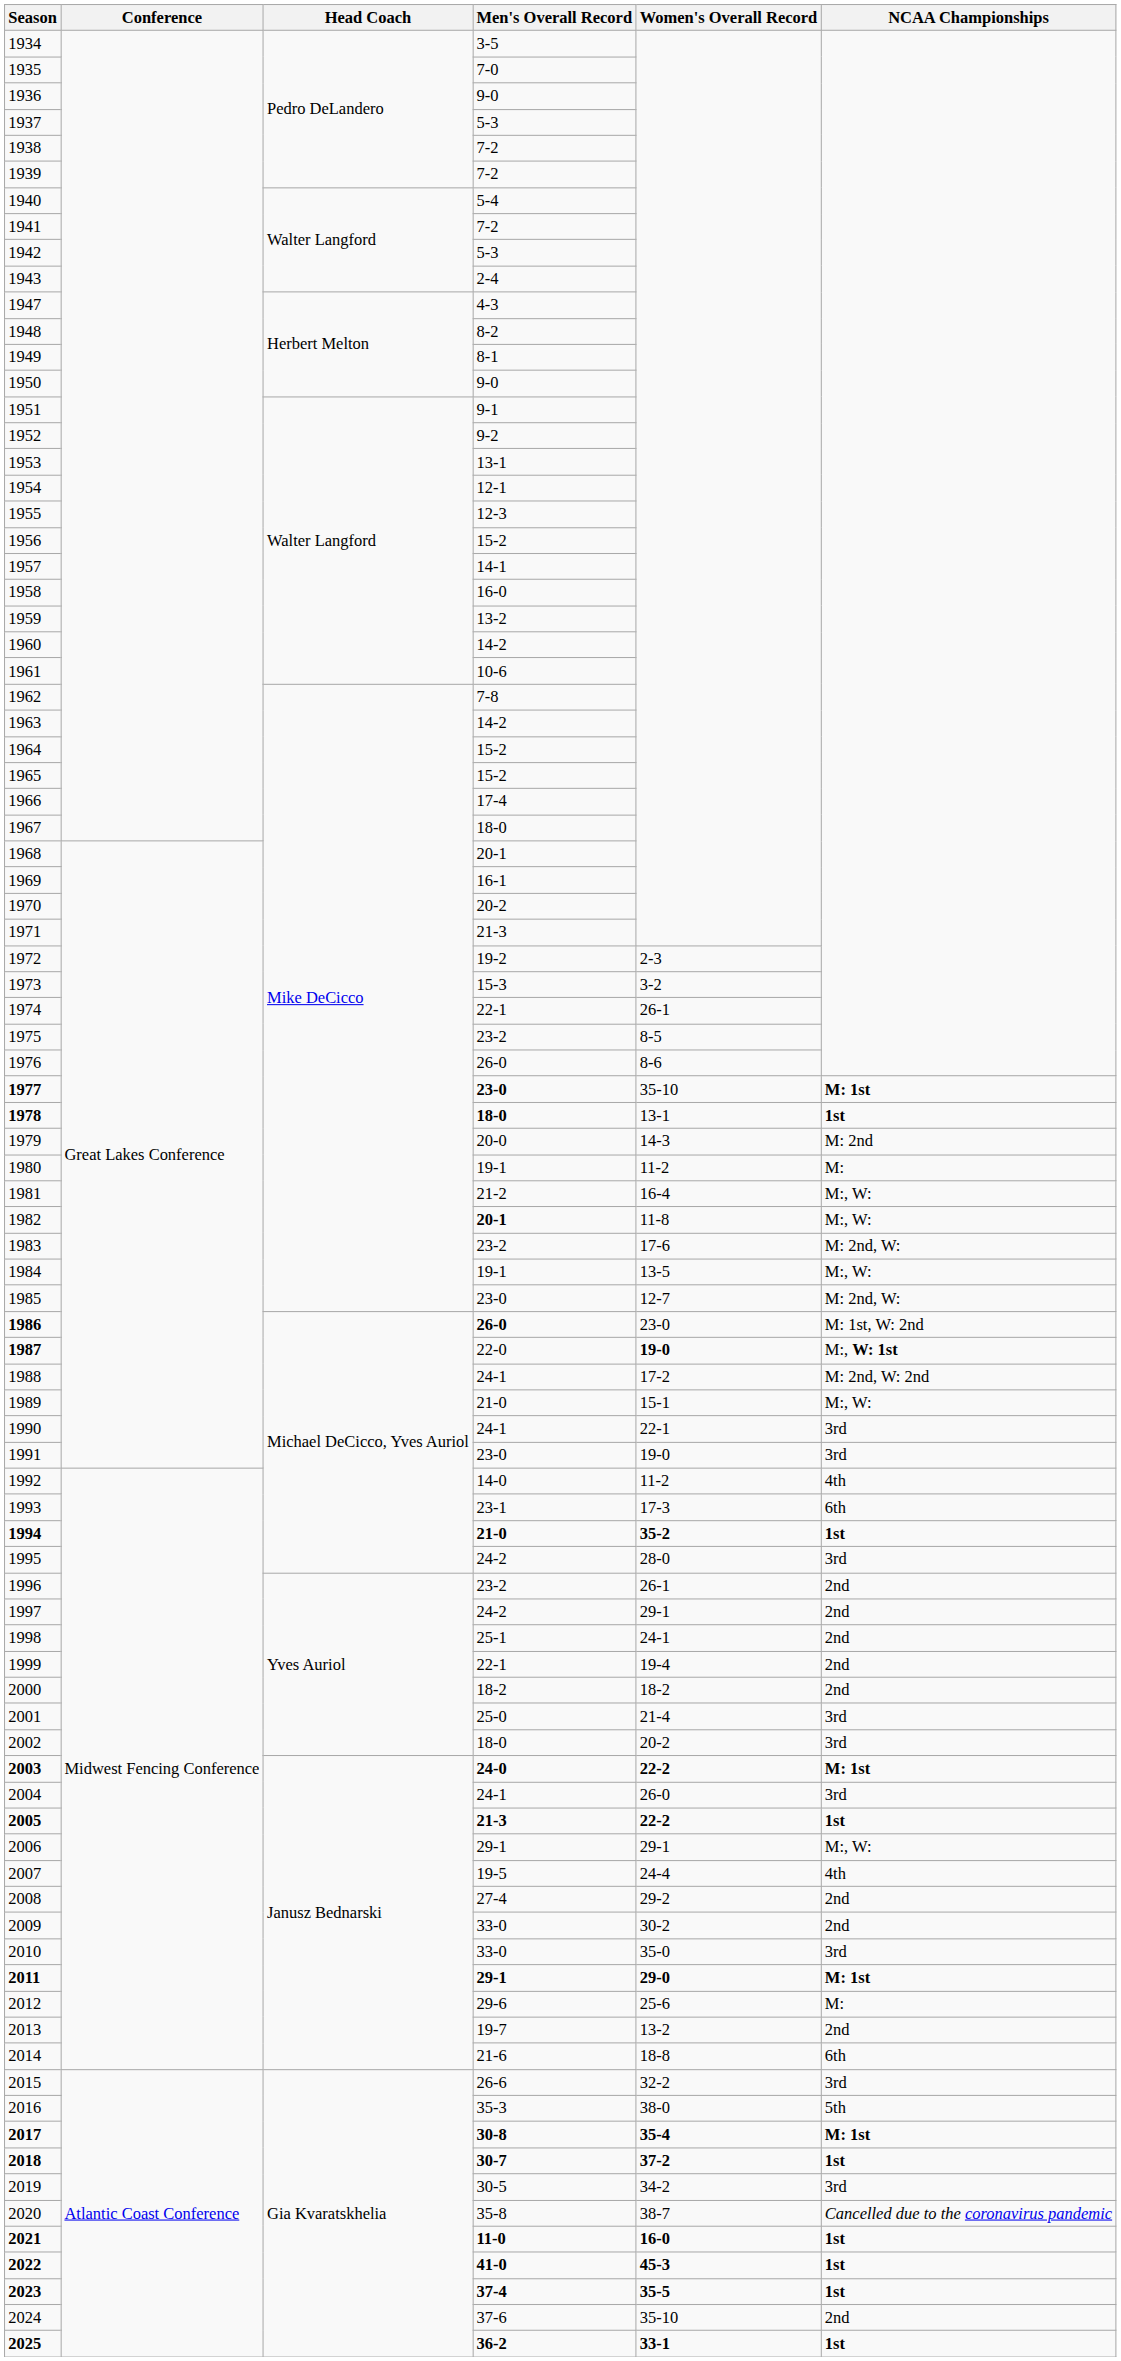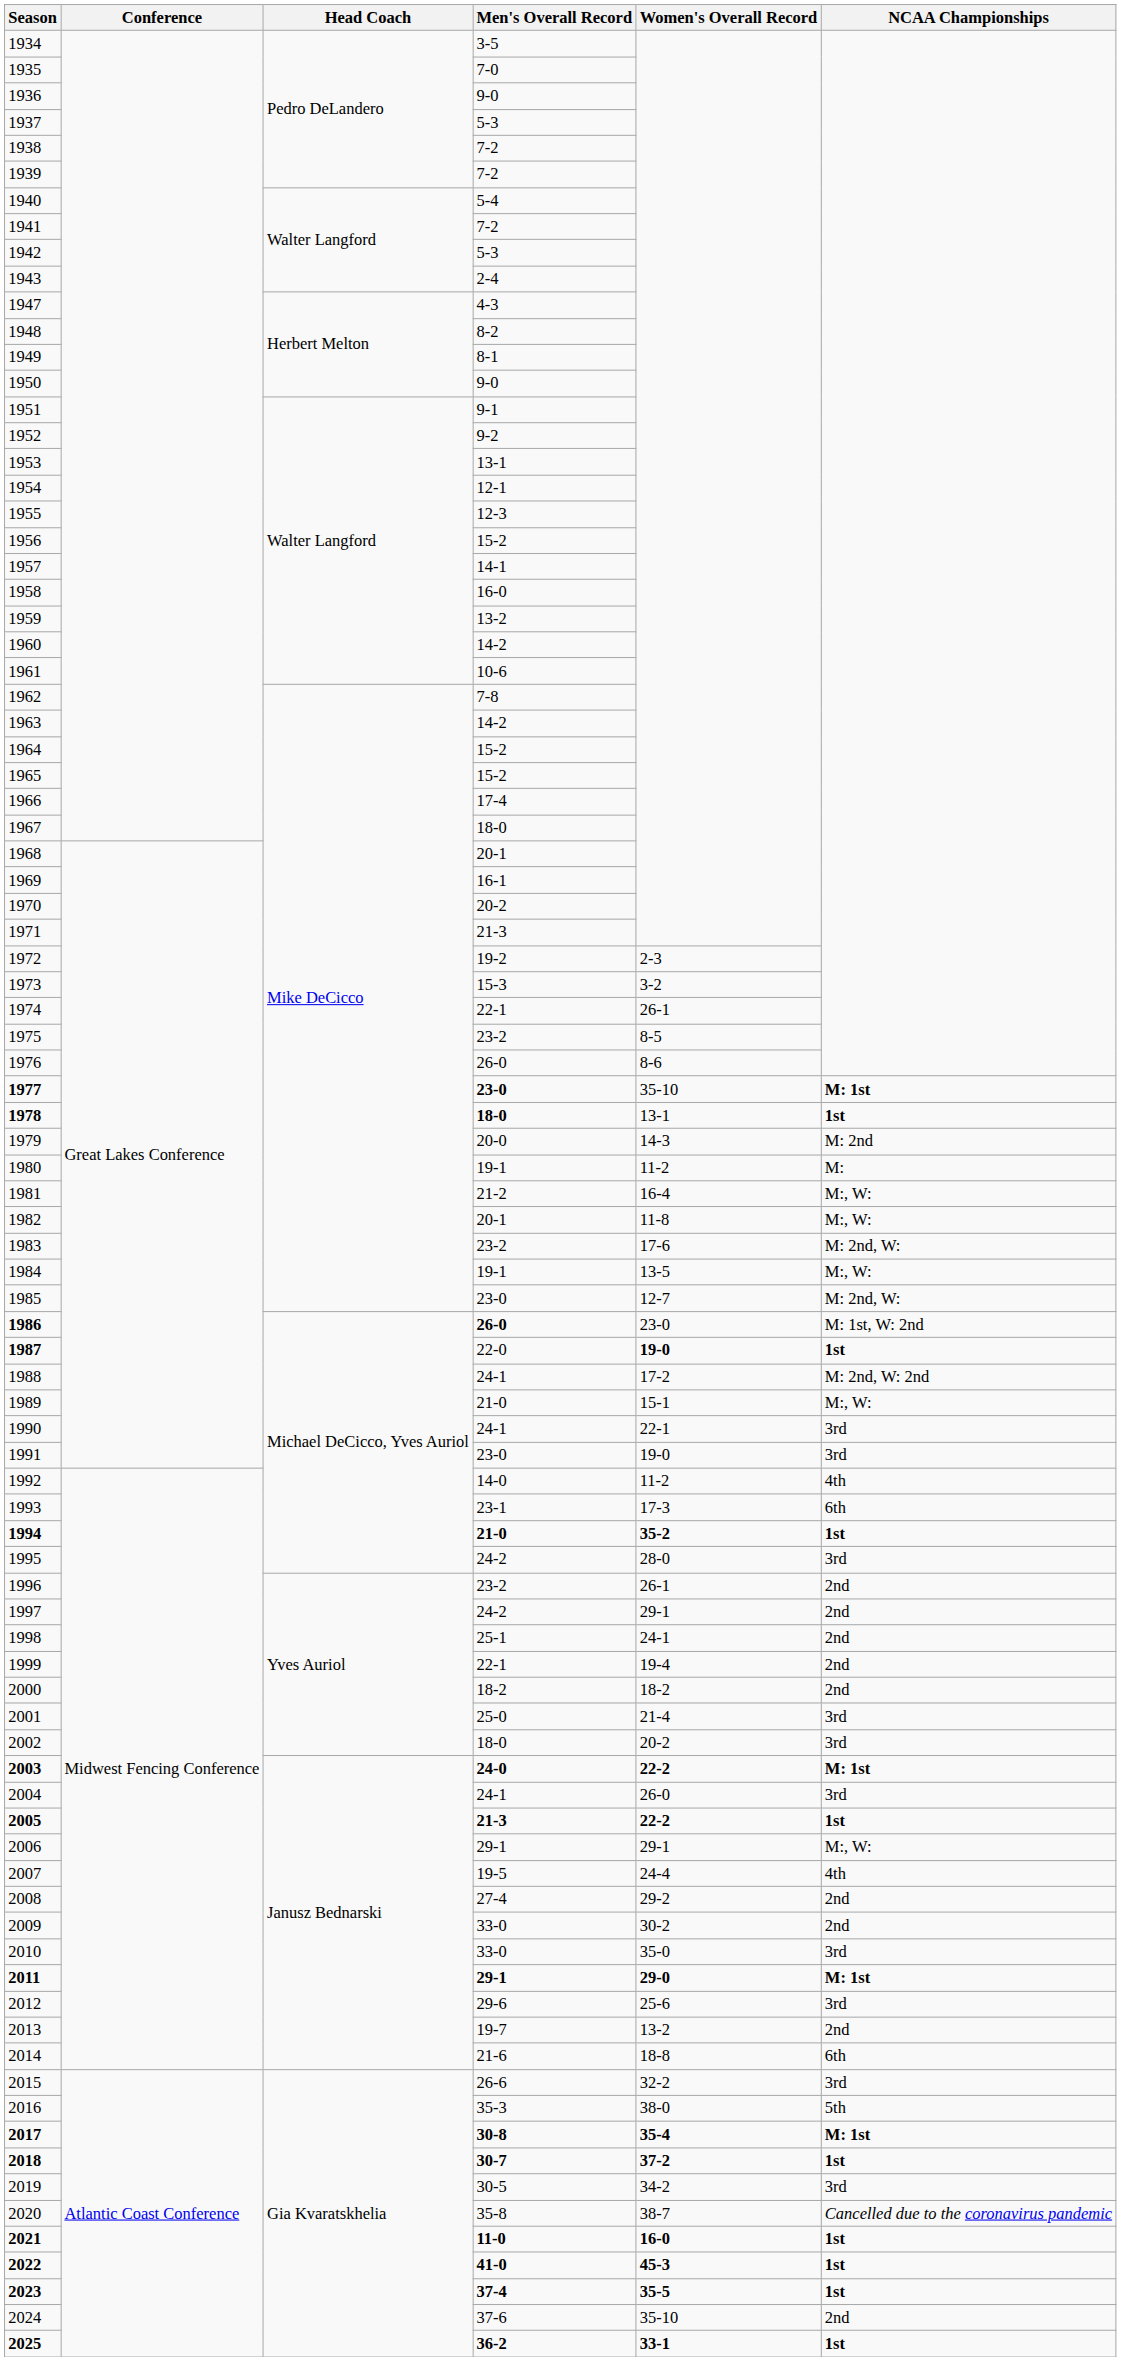 <table class="wikitable">
 <tr>
 <th>Season</th>
 <th>Conference</th>
 <th>Head Coach</th>
 <th>Men's Overall Record</th>
 <th>Women's Overall Record</th>
 <th>NCAA Championships</th>
 </tr>
 <tr>
 <td>1934</td>
 <td rowspan="31"></td>
 <td rowspan="6">Pedro DeLandero</td>
 <td>3-5</td>
 <td rowspan="35"></td>
 <td rowspan="40"></td>
 </tr>
 <tr>
 <td>1935</td>
 <td>7-0</td>
 </tr>
 <tr>
 <td>1936</td>
 <td>9-0</td>
 </tr>
 <tr>
 <td>1937</td>
 <td>5-3</td>
 </tr>
 <tr>
 <td>1938</td>
 <td>7-2</td>
 </tr>
 <tr>
 <td>1939</td>
 <td>7-2</td>
 </tr>
 <tr>
 <td>1940</td>
 <td rowspan="4">Walter Langford</td>
 <td>5-4</td>
 </tr>
 <tr>
 <td>1941</td>
 <td>7-2</td>
 </tr>
 <tr>
 <td>1942</td>
 <td>5-3</td>
 </tr>
 <tr>
 <td>1943</td>
 <td>2-4</td>
 </tr>
 <tr>
 <td>1947</td>
 <td rowspan="4">Herbert Melton</td>
 <td>4-3</td>
 </tr>
 <tr>
 <td>1948</td>
 <td>8-2</td>
 </tr>
 <tr>
 <td>1949</td>
 <td>8-1</td>
 </tr>
 <tr>
 <td>1950</td>
 <td>9-0</td>
 </tr>
 <tr>
 <td>1951</td>
 <td rowspan="11">Walter Langford</td>
 <td>9-1</td>
 </tr>
 <tr>
 <td>1952</td>
 <td>9-2</td>
 </tr>
 <tr>
 <td>1953</td>
 <td>13-1</td>
 </tr>
 <tr>
 <td>1954</td>
 <td>12-1</td>
 </tr>
 <tr>
 <td>1955</td>
 <td>12-3</td>
 </tr>
 <tr>
 <td>1956</td>
 <td>15-2</td>
 </tr>
 <tr>
 <td>1957</td>
 <td>14-1</td>
 </tr>
 <tr>
 <td>1958</td>
 <td>16-0</td>
 </tr>
 <tr>
 <td>1959</td>
 <td>13-2</td>
 </tr>
 <tr>
 <td>1960</td>
 <td>14-2</td>
 </tr>
 <tr>
 <td>1961</td>
 <td>10-6</td>
 </tr>
 <tr>
 <td>1962</td>
 <td rowspan="24"><a href='#'>Mike DeCicco</a></td>
 <td>7-8</td>
 </tr>
 <tr>
 <td>1963</td>
 <td>14-2</td>
 </tr>
 <tr>
 <td>1964</td>
 <td>15-2</td>
 </tr>
 <tr>
 <td>1965</td>
 <td>15-2</td>
 </tr>
 <tr>
 <td>1966</td>
 <td>17-4</td>
 </tr>
 <tr>
 <td>1967</td>
 <td>18-0</td>
 </tr>
 <tr>
 <td>1968</td>
 <td rowspan="24">Great Lakes Conference</td>
 <td>20-1</td>
 </tr>
 <tr>
 <td>1969</td>
 <td>16-1</td>
 </tr>
 <tr>
 <td>1970</td>
 <td>20-2</td>
 </tr>
 <tr>
 <td>1971</td>
 <td>21-3</td>
 </tr>
 <tr>
 <td>1972</td>
 <td>19-2</td>
 <td>2-3</td>
 </tr>
 <tr>
 <td>1973</td>
 <td>15-3</td>
 <td>3-2</td>
 </tr>
 <tr>
 <td>1974</td>
 <td>22-1</td>
 <td>26-1</td>
 </tr>
 <tr>
 <td>1975</td>
 <td>23-2</td>
 <td>8-5</td>
 </tr>
 <tr>
 <td>1976</td>
 <td>26-0</td>
 <td>8-6</td>
 </tr>
 <tr>
 <td><strong>1977</strong></td>
 <td><strong>23-0</strong></td>
 <td>35-10</td>
 <td><strong>M: 1st</strong></td>
 </tr>
 <tr>
 <td><strong>1978</strong></td>
 <td><strong>18-0</strong></td>
 <td>13-1</td>
 <td><strong>1st</strong></td>
 </tr>
 <tr>
 <td>1979</td>
 <td>20-0</td>
 <td>14-3</td>
 <td>M: 2nd</td>
 </tr>
 <tr>
 <td>1980</td>
 <td>19-1</td>
 <td>11-2</td>
 <td>M:</td>
 </tr>
 <tr>
 <td>1981</td>
 <td>21-2</td>
 <td>16-4</td>
 <td>M:, W:</td>
 </tr>
 <tr>
 <td>1982</td>
-<td><strong>20-1</strong></td>
+<td>20-1</td>
 <td>11-8</td>
 <td>M:, W:</td>
 </tr>
 <tr>
 <td>1983</td>
 <td>23-2</td>
 <td>17-6</td>
 <td>M: 2nd, W:</td>
 </tr>
 <tr>
 <td>1984</td>
 <td>19-1</td>
 <td>13-5</td>
 <td>M:, W:</td>
 </tr>
 <tr>
 <td>1985</td>
 <td>23-0</td>
 <td>12-7</td>
 <td>M: 2nd, W:</td>
 </tr>
 <tr>
 <td><strong>1986</strong></td>
 <td rowspan="10">Michael DeCicco, Yves Auriol</td>
 <td><strong>26-0</strong></td>
 <td>23-0</td>
 <td>M: 1st, W: 2nd</td>
 </tr>
 <tr>
 <td><strong>1987</strong></td>
 <td>22-0</td>
 <td><strong>19-0</strong></td>
-<td>M:, <strong>W: 1st</strong></td>
+<td><strong>1st</strong></td>
 </tr>
 <tr>
 <td>1988</td>
 <td>24-1</td>
 <td>17-2</td>
 <td>M: 2nd, W: 2nd</td>
 </tr>
 <tr>
 <td>1989</td>
 <td>21-0</td>
 <td>15-1</td>
 <td>M:, W:</td>
 </tr>
 <tr>
 <td>1990</td>
 <td>24-1</td>
 <td>22-1</td>
 <td>3rd</td>
 </tr>
 <tr>
 <td>1991</td>
 <td>23-0</td>
 <td>19-0</td>
 <td>3rd</td>
 </tr>
 <tr>
 <td>1992</td>
 <td rowspan="23">Midwest Fencing Conference</td>
 <td>14-0</td>
 <td>11-2</td>
 <td>4th</td>
 </tr>
 <tr>
 <td>1993</td>
 <td>23-1</td>
 <td>17-3</td>
 <td>6th</td>
 </tr>
 <tr>
 <td><strong>1994</strong></td>
 <td><strong>21-0</strong></td>
 <td><strong>35-2</strong></td>
 <td><strong> 1st </strong></td>
 </tr>
 <tr>
 <td>1995</td>
 <td>24-2</td>
 <td>28-0</td>
 <td>3rd</td>
 </tr>
 <tr>
 <td>1996</td>
 <td rowspan="7">Yves Auriol</td>
 <td>23-2</td>
 <td>26-1</td>
 <td>2nd</td>
 </tr>
 <tr>
 <td>1997</td>
 <td>24-2</td>
 <td>29-1</td>
 <td>2nd</td>
 </tr>
 <tr>
 <td>1998</td>
 <td>25-1</td>
 <td>24-1</td>
 <td>2nd</td>
 </tr>
 <tr>
 <td>1999</td>
 <td>22-1</td>
 <td>19-4</td>
 <td>2nd</td>
 </tr>
 <tr>
 <td>2000</td>
 <td>18-2</td>
 <td>18-2</td>
 <td>2nd</td>
 </tr>
 <tr>
 <td>2001</td>
 <td>25-0</td>
 <td>21-4</td>
 <td>3rd</td>
 </tr>
 <tr>
 <td>2002</td>
 <td>18-0</td>
 <td>20-2</td>
 <td>3rd</td>
 </tr>
 <tr>
 <td><strong>2003</strong></td>
 <td rowspan="12">Janusz Bednarski</td>
 <td><strong>24-0</strong></td>
 <td><strong>22-2</strong></td>
 <td><strong>M: 1st</strong></td>
 </tr>
 <tr>
 <td>2004</td>
 <td>24-1</td>
 <td>26-0</td>
 <td>3rd</td>
 </tr>
 <tr>
 <td><strong>2005</strong></td>
 <td><strong>21-3</strong></td>
 <td><strong>22-2</strong></td>
 <td><strong>1st</strong></td>
 </tr>
 <tr>
 <td>2006</td>
 <td>29-1</td>
 <td>29-1</td>
 <td>M:, W:</td>
 </tr>
 <tr>
 <td>2007</td>
 <td>19-5</td>
 <td>24-4</td>
 <td>4th</td>
 </tr>
 <tr>
 <td>2008</td>
 <td>27-4</td>
 <td>29-2</td>
 <td>2nd</td>
 </tr>
 <tr>
 <td>2009</td>
 <td>33-0</td>
 <td>30-2</td>
 <td>2nd</td>
 </tr>
 <tr>
 <td>2010</td>
 <td>33-0</td>
 <td>35-0</td>
 <td>3rd</td>
 </tr>
 <tr>
 <td><strong>2011</strong></td>
 <td><strong>29-1</strong></td>
 <td><strong>29-0</strong></td>
 <td><strong>M: 1st</strong></td>
 </tr>
 <tr>
 <td>2012</td>
 <td>29-6</td>
 <td>25-6</td>
-<td>M:</td>
+<td>3rd</td>
 </tr>
 <tr>
 <td>2013</td>
 <td>19-7</td>
 <td>13-2</td>
 <td>2nd</td>
 </tr>
 <tr>
 <td>2014</td>
 <td>21-6</td>
 <td>18-8</td>
 <td>6th</td>
 </tr>
 <tr>
 <td>2015</td>
 <td rowspan="23"><a href='#'>Atlantic Coast Conference</a></td>
 <td rowspan="11">Gia Kvaratskhelia</td>
 <td>26-6</td>
 <td>32-2</td>
 <td>3rd</td>
 </tr>
 <tr>
 <td>2016</td>
 <td>35-3</td>
 <td>38-0</td>
 <td>5th</td>
 </tr>
 <tr>
 <td><strong>2017</strong></td>
 <td><strong>30-8</strong></td>
 <td><strong>35-4</strong></td>
 <td><strong>M: 1st</strong></td>
 </tr>
 <tr>
 <td><strong>2018</strong></td>
 <td><strong>30-7</strong></td>
 <td><strong>37-2</strong></td>
 <td><strong>1st</strong></td>
 </tr>
 <tr>
 <td>2019</td>
 <td>30-5</td>
 <td>34-2</td>
 <td>3rd</td>
 </tr>
 <tr>
 <td>2020</td>
 <td>35-8</td>
 <td>38-7</td>
 <td><em>Cancelled due to the <a href='#'>coronavirus pandemic</a></em></td>
 </tr>
 <tr>
 <td><strong>2021</strong></td>
 <td><strong>11-0</strong></td>
 <td><strong>16-0</strong></td>
 <td><strong>1st</strong></td>
 </tr>
 <tr>
 <td><strong>2022</strong></td>
 <td><strong>41-0</strong></td>
 <td><strong>45-3</strong></td>
 <td><strong>1st</strong></td>
 </tr>
 <tr>
 <td><strong>2023</strong></td>
 <td><strong>37-4</strong></td>
 <td><strong>35-5</strong></td>
 <td><strong>1st</strong></td>
 </tr>
 <tr>
 <td>2024</td>
 <td>37-6</td>
 <td>35-10</td>
 <td>2nd</td>
 </tr>
 <tr>
 <td><strong>2025</strong></td>
 <td><strong>36-2</strong></td>
 <td><strong>33-1</strong></td>
 <td><strong>1st</strong></td>
 </tr>
 </table>
